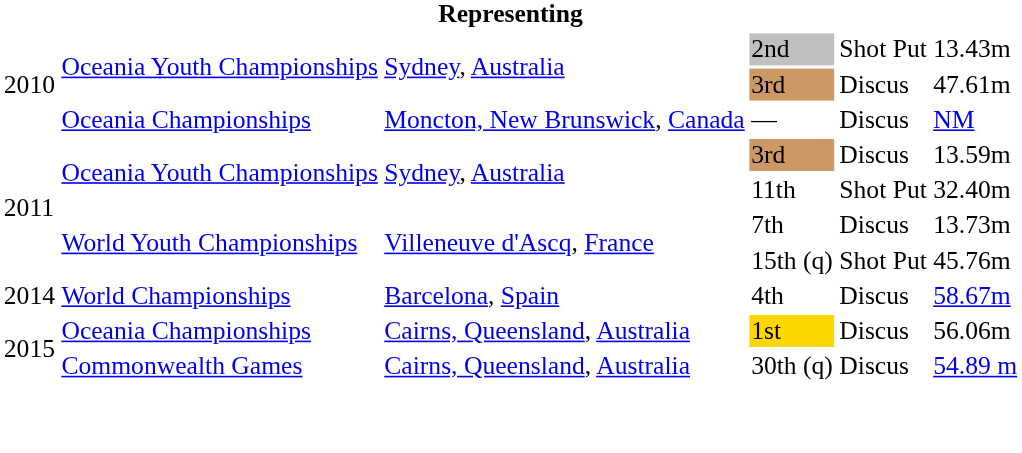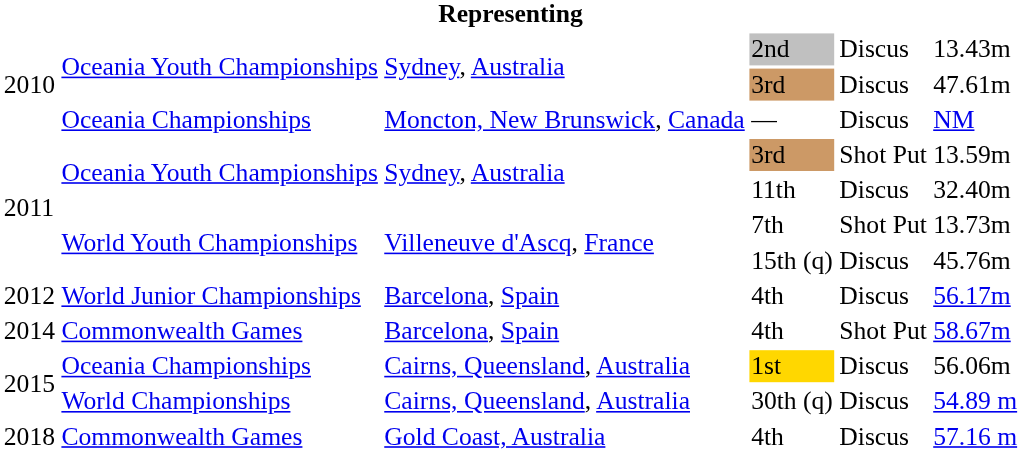 <table>
 <tr>
 <th colspan="6">Representing </th>
 </tr>
 <tr>
 <td rowspan=3>2010</td>
 <td rowspan=2><a href='#'>Oceania Youth Championships</a></td>
 <td rowspan=2><a href='#'>Sydney</a>, <a href='#'>Australia</a></td>
 <td bgcolor=silver>2nd</td>
-<td>Shot Put</td>
+<td>Discus</td>
 <td>13.43m</td>
 </tr>
 <tr>
 <td bgcolor="cc9966">3rd</td>
 <td>Discus</td>
 <td>47.61m</td>
 </tr>
 <tr>
 <td><a href='#'>Oceania Championships</a></td>
 <td><a href='#'>Moncton, New Brunswick</a>, <a href='#'>Canada</a></td>
 <td>—</td>
 <td>Discus</td>
 <td><a href='#'>NM</a></td>
 </tr>
 <tr>
 <td rowspan=4>2011</td>
 <td rowspan=2><a href='#'>Oceania Youth Championships</a></td>
 <td rowspan=2><a href='#'>Sydney</a>, <a href='#'>Australia</a></td>
 <td bgcolor="cc9966">3rd</td>
-<td>Discus</td>
+<td>Shot Put</td>
 <td>13.59m</td>
 </tr>
 <tr>
 <td>11th</td>
-<td>Shot Put</td>
+<td>Discus</td>
 <td>32.40m</td>
 </tr>
 <tr>
 <td rowspan=2><a href='#'>World Youth Championships</a></td>
 <td rowspan=2><a href='#'>Villeneuve d'Ascq</a>, <a href='#'>France</a></td>
 <td>7th</td>
-<td>Discus</td>
+<td>Shot Put</td>
 <td>13.73m</td>
 </tr>
 <tr>
 <td>15th (q)</td>
-<td>Shot Put</td>
+<td>Discus</td>
 <td>45.76m</td>
 </tr>
 <tr>
-<td>2014</td>
-<td><a href='#'>World Championships</a></td>
+<td>2012</td>
+<td><a href='#'>World Junior Championships</a></td>
 <td><a href='#'>Barcelona</a>, <a href='#'>Spain</a></td>
 <td>4th</td>
 <td>Discus</td>
+<td><a href='#'>56.17m</a></td>
+</tr>
+<tr>
+<td>2014</td>
+<td><a href='#'>Commonwealth Games</a></td>
+<td><a href='#'>Barcelona</a>, <a href='#'>Spain</a></td>
+<td>4th</td>
+<td>Shot Put</td>
 <td><a href='#'>58.67m</a></td>
 </tr>
 <tr>
 <td rowspan=2>2015</td>
 <td><a href='#'>Oceania Championships</a></td>
 <td><a href='#'>Cairns, Queensland</a>, <a href='#'>Australia</a></td>
 <td bgcolor=gold>1st</td>
 <td>Discus</td>
 <td>56.06m</td>
 </tr>
 <tr>
-<td><a href='#'>Commonwealth Games</a></td>
+<td><a href='#'>World Championships</a></td>
 <td><a href='#'>Cairns, Queensland</a>, <a href='#'>Australia</a></td>
 <td>30th (q)</td>
 <td>Discus</td>
 <td><a href='#'>54.89 m</a></td>
 </tr>
+<tr>
+<td>2018</td>
+<td><a href='#'>Commonwealth Games</a></td>
+<td><a href='#'>Gold Coast, Australia</a></td>
+<td>4th</td>
+<td>Discus</td>
+<td><a href='#'>57.16 m</a></td>
+</tr>
 </table>
